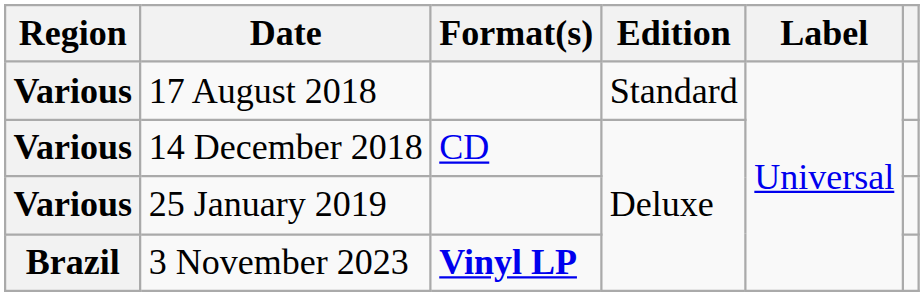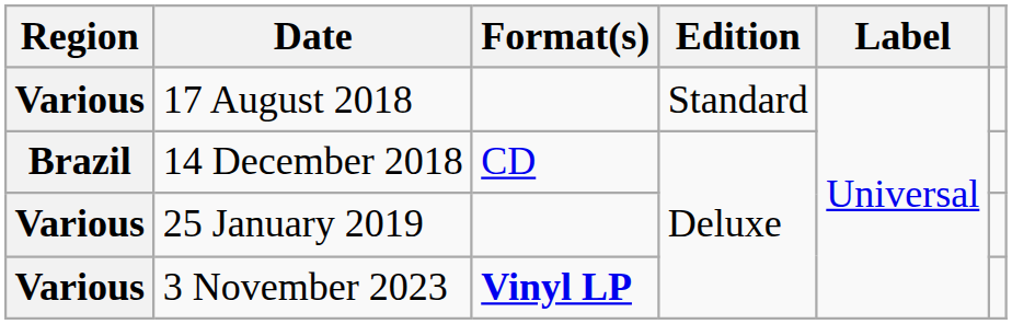 <table class="wikitable plainrowheaders">
 <tr>
 <th scope="col">Region</th>
 <th scope="col">Date</th>
 <th scope="col">Format(s)</th>
 <th scope="col">Edition</th>
 <th scope="col">Label</th>
 <th scope="col"></th>
 </tr>
 <tr>
 <th scope="row">Various</th>
 <td>17 August 2018</td>
 <td></td>
 <td>Standard</td>
 <td rowspan="4"><a href='#'>Universal</a></td>
 <td align="center"></td>
 </tr>
 <tr>
-<th scope="row">Various</th>
+<th scope="row">Brazil</th>
 <td>14 December 2018</td>
 <td><a href='#'>CD</a></td>
 <td rowspan="3">Deluxe</td>
 <td align="center"></td>
 </tr>
 <tr>
 <th scope="row">Various</th>
 <td>25 January 2019</td>
 <td></td>
 <td align="center"></td>
 </tr>
 <tr>
-<th scope="row">Brazil</th>
+<th scope="row">Various</th>
 <td>3 November 2023</td>
 <td><strong><a href='#'>Vinyl LP</a></strong></td>
 <td align="center"></td>
 </tr>
 </table>
